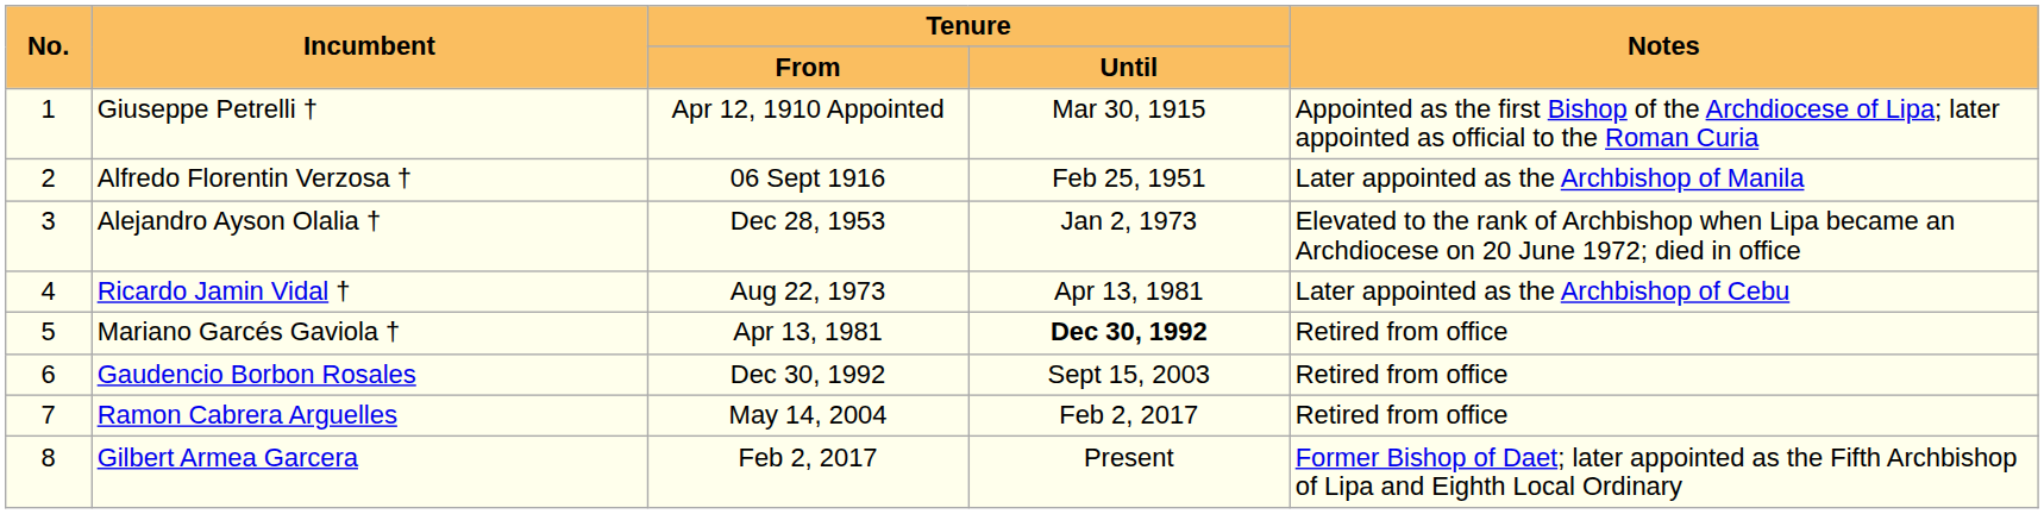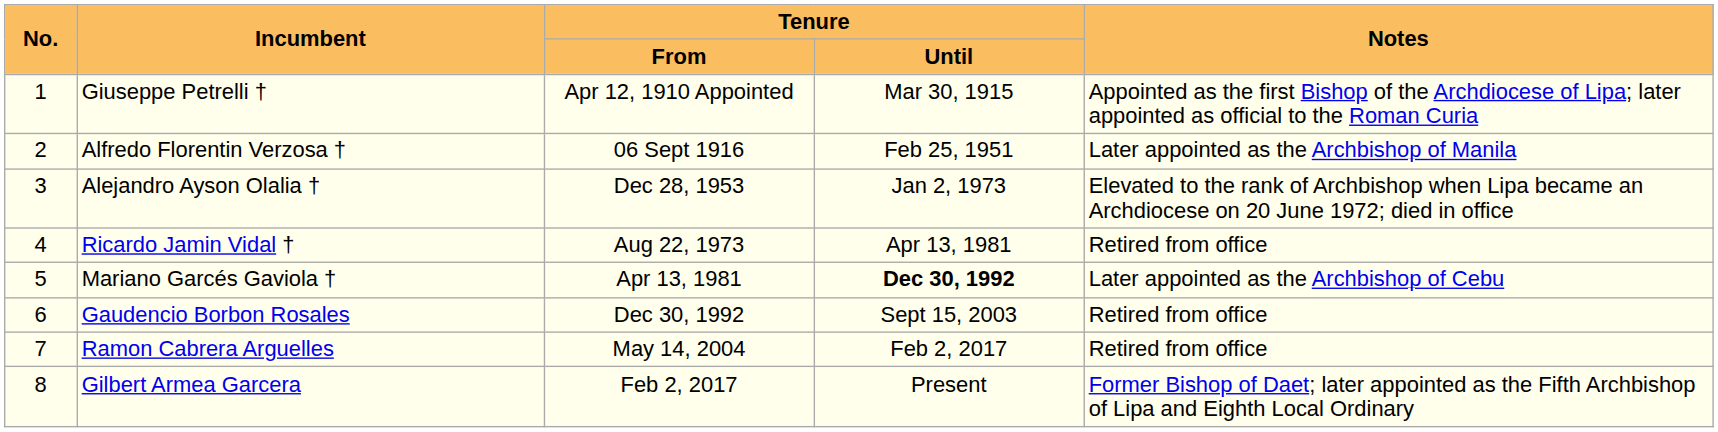 <table class="wikitable">
 <tr>
 <th rowspan="2" style="background:#fabe60; width:4%;">No.</th>
 <th rowspan="2" style="background:#fabe60; width:26%;">Incumbent</th>
 <th colspan="2" style="background:#fabe60; width:30%;">Tenure</th>
 <th rowspan="2" style="background:#fabe60; width:35%;">Notes</th>
 </tr>
 <tr>
 <th style="background:#fabe60; width:15%;">From</th>
 <th style="background:#fabe60; width:15%;">Until</th>
 </tr>
 <tr style="vertical-align:top; background:#ffffec;">
 <td align=center>1</td>
 <td>Giuseppe Petrelli †</td>
 <td align=center>Apr 12, 1910 Appointed</td>
 <td align=center>Mar 30, 1915</td>
 <td>Appointed as the first <a href='#'>Bishop</a> of the <a href='#'>Archdiocese of Lipa</a>; later appointed as official to the <a href='#'>Roman Curia</a></td>
 </tr>
 <tr style="vertical-align:top; background:#ffffec;">
 <td align=center>2</td>
 <td>Alfredo Florentin Verzosa †</td>
 <td align=center>06 Sept 1916</td>
 <td align=center>Feb 25, 1951</td>
 <td>Later appointed as the <a href='#'>Archbishop of Manila</a></td>
 </tr>
 <tr style="vertical-align:top; background:#ffffec;">
 <td align=center>3</td>
 <td>Alejandro Ayson Olalia †</td>
 <td align=center>Dec 28, 1953</td>
 <td align=center>Jan 2, 1973</td>
 <td>Elevated to the rank of Archbishop when Lipa became an Archdiocese on 20 June 1972; died in office</td>
 </tr>
 <tr style="vertical-align:top; background:#ffffec;">
 <td align=center>4</td>
 <td><a href='#'>Ricardo Jamin Vidal</a> †</td>
 <td align=center>Aug 22, 1973</td>
 <td align=center>Apr 13, 1981</td>
-<td>Later appointed as the <a href='#'>Archbishop of Cebu</a></td>
+<td>Retired from office</td>
 </tr>
 <tr style="vertical-align:top; background:#ffffec;">
 <td align=center>5</td>
 <td>Mariano Garcés Gaviola †</td>
 <td align=center>Apr 13, 1981</td>
 <td align=center><strong>Dec 30, 1992</strong></td>
-<td>Retired from office</td>
+<td>Later appointed as the <a href='#'>Archbishop of Cebu</a></td>
 </tr>
 <tr style="vertical-align:top; background:#ffffec;">
 <td align=center>6</td>
 <td><a href='#'>Gaudencio Borbon Rosales</a></td>
 <td align=center>Dec 30, 1992</td>
 <td align=center>Sept 15, 2003</td>
 <td>Retired from office</td>
 </tr>
 <tr style="vertical-align:top; background:#ffffec;">
 <td align=center>7</td>
 <td><a href='#'>Ramon Cabrera Arguelles</a></td>
 <td align=center>May 14, 2004</td>
 <td align=center>Feb 2, 2017</td>
 <td>Retired from office</td>
 </tr>
 <tr style="vertical-align:top; background:#ffffec;">
 <td align=center>8</td>
 <td><a href='#'>Gilbert Armea Garcera</a></td>
 <td align=center>Feb 2, 2017</td>
 <td align=center>Present</td>
 <td><a href='#'>Former Bishop of Daet</a>; later appointed as the Fifth Archbishop of Lipa and Eighth Local Ordinary</td>
 </tr>
 </table>
